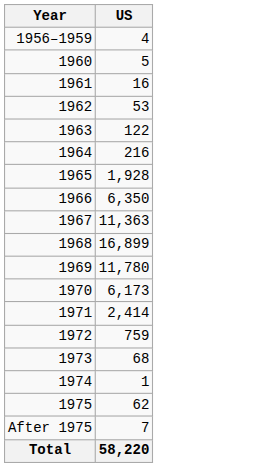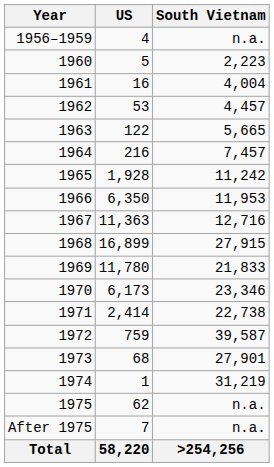 <table class="wikitable sortable floatright" style="text-align:right;">
 <tr>
 <th>Year</th>
 <th>US</th>
+<th>South Vietnam</th>
 </tr>
 <tr>
 <td>1956–1959</td>
 <td>4</td>
+<td>n.a.</td>
 </tr>
 <tr>
 <td>1960</td>
 <td>5</td>
+<td>2,223</td>
 </tr>
 <tr>
 <td>1961</td>
 <td>16</td>
+<td>4,004</td>
 </tr>
 <tr>
 <td>1962</td>
 <td>53</td>
+<td>4,457</td>
 </tr>
 <tr>
 <td>1963</td>
 <td>122</td>
+<td>5,665</td>
 </tr>
 <tr>
 <td>1964</td>
 <td>216</td>
+<td>7,457</td>
 </tr>
 <tr>
 <td>1965</td>
 <td>1,928</td>
+<td>11,242</td>
 </tr>
 <tr>
 <td>1966</td>
 <td>6,350</td>
+<td>11,953</td>
 </tr>
 <tr>
 <td>1967</td>
 <td>11,363</td>
+<td>12,716</td>
 </tr>
 <tr>
 <td>1968</td>
 <td>16,899</td>
+<td>27,915</td>
 </tr>
 <tr>
 <td>1969</td>
 <td>11,780</td>
+<td>21,833</td>
 </tr>
 <tr>
 <td>1970</td>
 <td>6,173</td>
+<td>23,346</td>
 </tr>
 <tr>
 <td>1971</td>
 <td>2,414</td>
+<td>22,738</td>
 </tr>
 <tr>
 <td>1972</td>
 <td>759</td>
+<td>39,587</td>
 </tr>
 <tr>
 <td>1973</td>
 <td>68</td>
+<td>27,901</td>
 </tr>
 <tr>
 <td>1974</td>
 <td>1</td>
+<td>31,219</td>
 </tr>
 <tr>
 <td>1975</td>
 <td>62</td>
+<td>n.a.</td>
 </tr>
 <tr>
 <td>After 1975</td>
 <td>7</td>
+<td>n.a.</td>
 </tr>
 <tr class="sortbottom">
 <th>Total</th>
 <th>58,220</th>
+<th>>254,256</th>
 </tr>
 </table>
